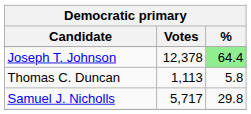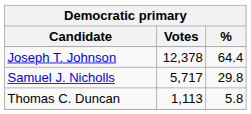 <table class="wikitable" align="left" style="margin: 1em 1em 1em 0; font-size: 95%;">
 <tr>
 <th colspan="3">Democratic primary</th>
 </tr>
 <tr>
 <th colspan="1" style="width: 170px">Candidate</th>
 <th style="width: 50px">Votes</th>
 <th style="width: 40px">%</th>
 </tr>
 <tr>
 </tr>
 <tr>
 <td><a href='#'>Joseph T. Johnson</a></td>
 <td align="right">12,378</td>
-<td align="right" style="background: lightgreen;">64.4</td>
+<td align="right">64.4</td>
+</tr>
+<tr>
+<td><a href='#'>Samuel J. Nicholls</a></td>
+<td align="right">5,717</td>
+<td align="right">29.8</td>
 </tr>
 <tr>
 <td>Thomas C. Duncan</td>
 <td align="right">1,113</td>
 <td align="right">5.8</td>
 </tr>
 <tr>
-<td><a href='#'>Samuel J. Nicholls</a></td>
-<td align="right">5,717</td>
-<td align="right">29.8</td>
-</tr>
-<tr>
 </tr>
 </table>
